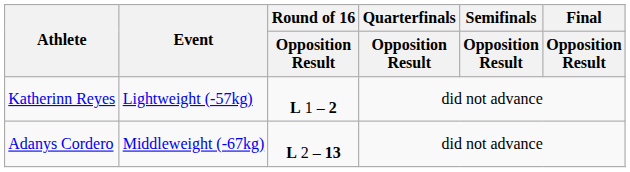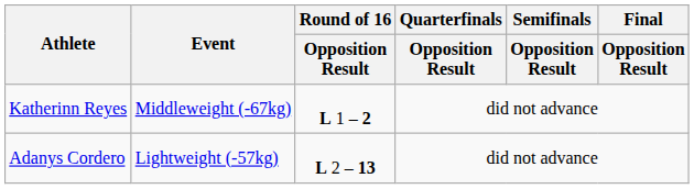 <table class="wikitable" style="font-size:90%">
 <tr>
 <th rowspan=2>Athlete</th>
 <th rowspan=2>Event</th>
 <th>Round of 16</th>
 <th>Quarterfinals</th>
 <th>Semifinals</th>
 <th>Final</th>
 </tr>
 <tr>
 <th>Opposition<br>Result</th>
 <th>Opposition<br>Result</th>
 <th>Opposition<br>Result</th>
 <th>Opposition<br>Result</th>
 </tr>
 <tr>
 <td><a href='#'>Katherinn Reyes</a></td>
-<td><a href='#'>Lightweight (-57kg)</a></td>
+<td><a href='#'>Middleweight (-67kg)</a></td>
 <td align=center><br><strong>L</strong> 1 – <strong>2</strong></td>
 <td style="text-align:center;" colspan="7">did not advance</td>
 </tr>
 <tr>
 <td><a href='#'>Adanys Cordero</a></td>
-<td><a href='#'>Middleweight (-67kg)</a></td>
+<td><a href='#'>Lightweight (-57kg)</a></td>
 <td align=center><br><strong>L</strong> 2 – <strong>13</strong></td>
 <td style="text-align:center;" colspan="7">did not advance</td>
 </tr>
 </table>
